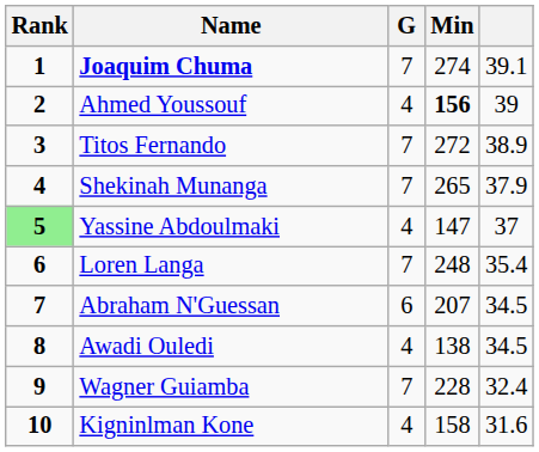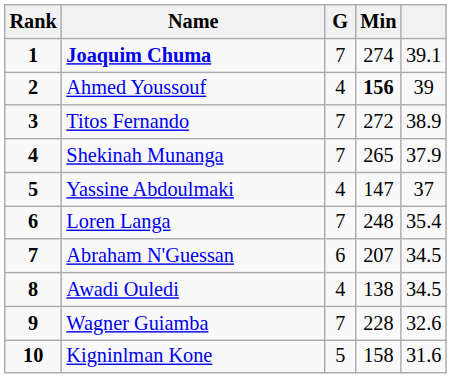 <table class="wikitable" style="text-align:center; font-size:90%;">
 <tr>
 <th width=10px>Rank</th>
 <th width=180px>Name</th>
 <th width=15px>G</th>
 <th width=10px>Min</th>
 <th width=10px></th>
 </tr>
 <tr>
 <td><strong>1</strong></td>
 <td align=left> <strong><a href='#'>Joaquim Chuma</a></strong></td>
 <td>7</td>
 <td>274</td>
 <td>39.1</td>
 </tr>
 <tr>
 <td><strong>2</strong></td>
 <td align=left> <a href='#'>Ahmed Youssouf</a></td>
 <td>4</td>
 <td><strong>156</strong></td>
 <td>39</td>
 </tr>
 <tr>
 <td><strong>3</strong></td>
 <td align=left> <a href='#'>Titos Fernando</a></td>
 <td>7</td>
 <td>272</td>
 <td>38.9</td>
 </tr>
 <tr>
 <td><strong>4</strong></td>
 <td align=left> <a href='#'>Shekinah Munanga</a></td>
 <td>7</td>
 <td>265</td>
 <td>37.9</td>
 </tr>
 <tr>
-<td style="background: lightgreen;"><strong>5</strong></td>
+<td><strong>5</strong></td>
 <td align=left> <a href='#'>Yassine Abdoulmaki</a></td>
 <td>4</td>
 <td>147</td>
 <td>37</td>
 </tr>
 <tr>
 <td><strong>6</strong></td>
 <td align=left> <a href='#'>Loren Langa</a></td>
 <td>7</td>
 <td>248</td>
 <td>35.4</td>
 </tr>
 <tr>
 <td><strong>7</strong></td>
 <td align=left> <a href='#'>Abraham N'Guessan</a></td>
 <td>6</td>
 <td>207</td>
 <td>34.5</td>
 </tr>
 <tr>
 <td><strong>8</strong></td>
 <td align=left> <a href='#'>Awadi Ouledi</a></td>
 <td>4</td>
 <td>138</td>
 <td>34.5</td>
 </tr>
 <tr>
 <td><strong>9</strong></td>
 <td align=left> <a href='#'>Wagner Guiamba</a></td>
 <td>7</td>
 <td>228</td>
-<td>32.4</td>
+<td>32.6</td>
 </tr>
 <tr>
 <td><strong>10</strong></td>
 <td align=left> <a href='#'>Kigninlman Kone</a></td>
-<td>4</td>
+<td>5</td>
 <td>158</td>
 <td>31.6</td>
 </tr>
 </table>
